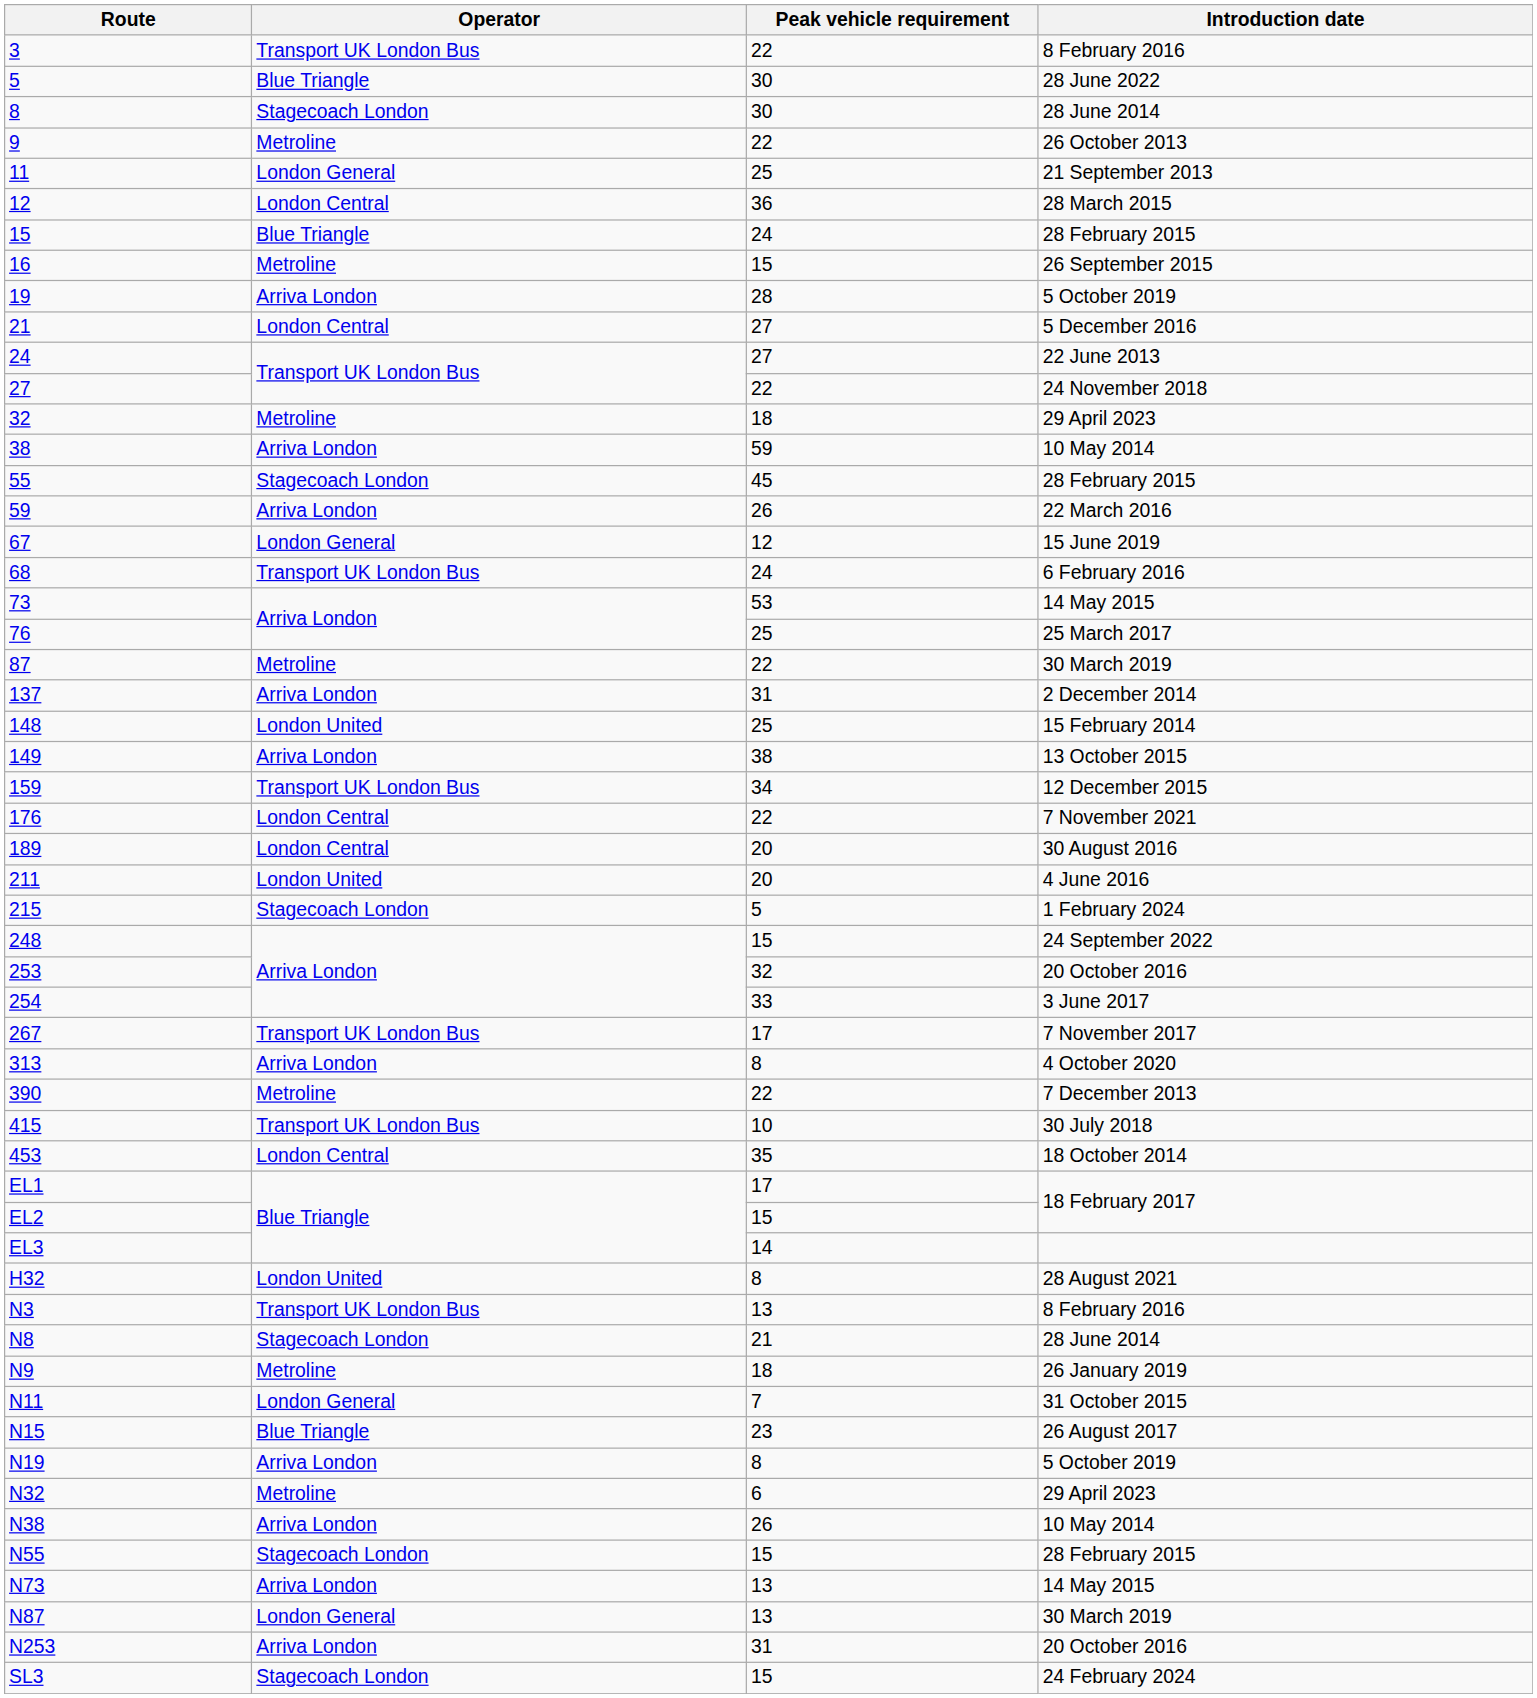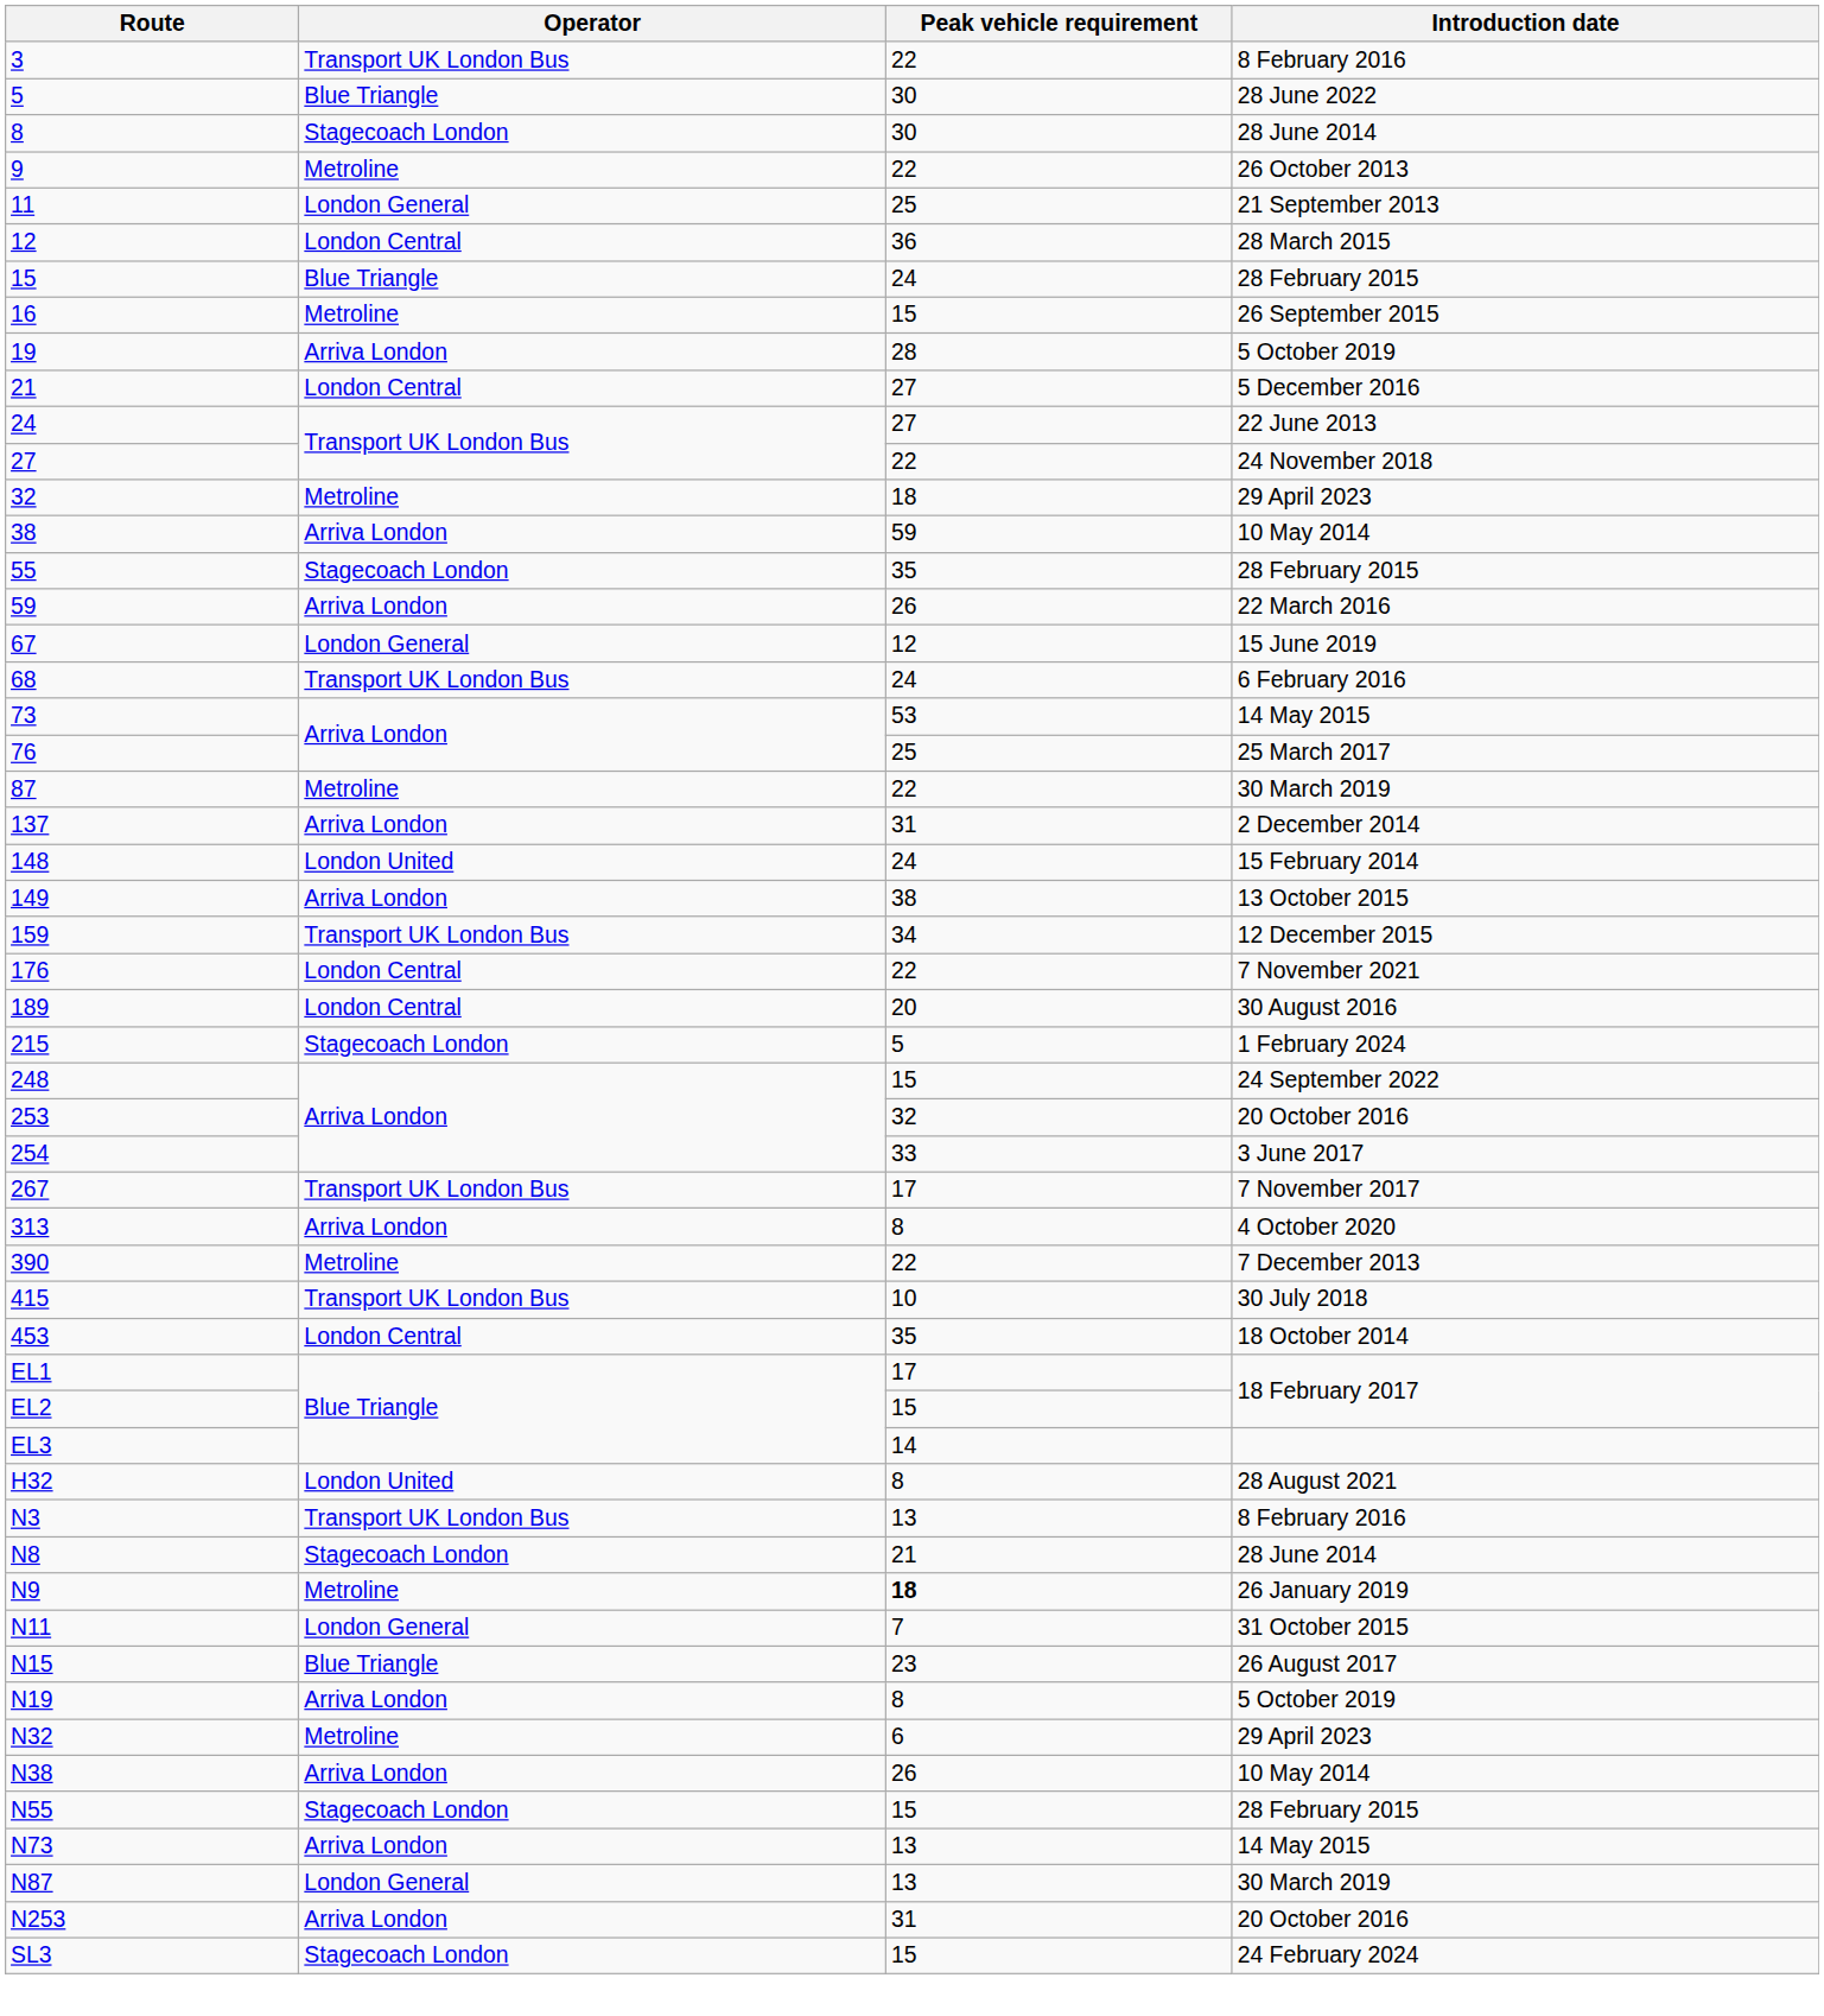 <table class="wikitable sortable sticky-header"  style="width:100%;">
 <tr>
 <th style="width:5%;" data-sort-type=number>Route</th>
 <th style="width:10%;">Operator</th>
 <th style="width:5%;">Peak vehicle requirement</th>
 <th style="width:10%;" data-sort-type=date>Introduction date</th>
 </tr>
 <tr>
 <td><a href='#'>3</a></td>
 <td><a href='#'>Transport UK London Bus</a></td>
 <td>22</td>
 <td>8 February 2016</td>
 </tr>
 <tr>
 <td><a href='#'>5</a></td>
 <td><a href='#'>Blue Triangle</a></td>
 <td>30</td>
 <td>28 June 2022</td>
 </tr>
 <tr>
 <td><a href='#'>8</a></td>
 <td><a href='#'>Stagecoach London</a></td>
 <td>30</td>
 <td>28 June 2014</td>
 </tr>
 <tr>
 <td><a href='#'>9</a></td>
 <td><a href='#'>Metroline</a></td>
 <td>22</td>
 <td>26 October 2013</td>
 </tr>
 <tr>
 <td><a href='#'>11</a></td>
 <td><a href='#'>London General</a></td>
 <td>25</td>
 <td>21 September 2013</td>
 </tr>
 <tr>
 <td><a href='#'>12</a></td>
 <td><a href='#'>London Central</a></td>
 <td>36</td>
 <td>28 March 2015</td>
 </tr>
 <tr>
 <td><a href='#'>15</a></td>
 <td><a href='#'>Blue Triangle</a></td>
 <td>24</td>
 <td>28 February 2015</td>
 </tr>
 <tr>
 <td><a href='#'>16</a></td>
 <td><a href='#'>Metroline</a></td>
 <td>15</td>
 <td>26 September 2015</td>
 </tr>
 <tr>
 <td><a href='#'>19</a></td>
 <td><a href='#'>Arriva London</a></td>
 <td>28</td>
 <td>5 October 2019</td>
 </tr>
 <tr>
 <td><a href='#'>21</a></td>
 <td><a href='#'>London Central</a></td>
 <td>27</td>
 <td>5 December 2016</td>
 </tr>
 <tr>
 <td><a href='#'>24</a></td>
 <td rowspan="2"><a href='#'>Transport UK London Bus</a></td>
 <td>27</td>
 <td>22 June 2013</td>
 </tr>
 <tr>
 <td><a href='#'>27</a></td>
 <td>22</td>
 <td>24 November 2018</td>
 </tr>
 <tr>
 <td><a href='#'>32</a></td>
 <td><a href='#'>Metroline</a></td>
 <td>18</td>
 <td>29 April 2023</td>
 </tr>
 <tr>
 <td><a href='#'>38</a></td>
 <td><a href='#'>Arriva London</a></td>
 <td>59</td>
 <td>10 May 2014</td>
 </tr>
 <tr>
 <td><a href='#'>55</a></td>
 <td><a href='#'>Stagecoach London</a></td>
-<td>45</td>
+<td>35</td>
 <td>28 February 2015</td>
 </tr>
 <tr>
 <td><a href='#'>59</a></td>
 <td><a href='#'>Arriva London</a></td>
 <td>26</td>
 <td>22 March 2016</td>
 </tr>
 <tr>
 <td><a href='#'>67</a></td>
 <td><a href='#'>London General</a></td>
 <td>12</td>
 <td>15 June 2019</td>
 </tr>
 <tr>
 <td><a href='#'>68</a></td>
 <td><a href='#'>Transport UK London Bus</a></td>
 <td>24</td>
 <td>6 February 2016</td>
 </tr>
 <tr>
 <td><a href='#'>73</a></td>
 <td rowspan="2"><a href='#'>Arriva London</a></td>
 <td>53</td>
 <td>14 May 2015</td>
 </tr>
 <tr>
 <td><a href='#'>76</a></td>
 <td>25</td>
 <td>25 March 2017</td>
 </tr>
 <tr>
 <td><a href='#'>87</a></td>
 <td><a href='#'>Metroline</a></td>
 <td>22</td>
 <td>30 March 2019</td>
 </tr>
 <tr>
 <td><a href='#'>137</a></td>
 <td><a href='#'>Arriva London</a></td>
 <td>31</td>
 <td>2 December 2014</td>
 </tr>
 <tr>
 <td><a href='#'>148</a></td>
 <td><a href='#'>London United</a></td>
-<td>25</td>
+<td>24</td>
 <td>15 February 2014</td>
 </tr>
 <tr>
 <td><a href='#'>149</a></td>
 <td><a href='#'>Arriva London</a></td>
 <td>38</td>
 <td>13 October 2015</td>
 </tr>
 <tr>
 <td><a href='#'>159</a></td>
 <td><a href='#'>Transport UK London Bus</a></td>
 <td>34</td>
 <td>12 December 2015</td>
 </tr>
 <tr>
 <td><a href='#'>176</a></td>
 <td><a href='#'>London Central</a></td>
 <td>22</td>
 <td>7 November 2021</td>
 </tr>
 <tr>
 <td><a href='#'>189</a></td>
 <td><a href='#'>London Central</a></td>
 <td>20</td>
 <td>30 August 2016</td>
-</tr>
-<tr>
-<td><a href='#'>211</a></td>
-<td><a href='#'>London United</a></td>
-<td>20</td>
-<td>4 June 2016</td>
 </tr>
 <tr>
 <td><a href='#'>215</a></td>
 <td><a href='#'>Stagecoach London</a></td>
 <td>5</td>
 <td>1 February 2024</td>
 </tr>
 <tr>
 <td><a href='#'>248</a></td>
 <td rowspan="3"><a href='#'>Arriva London</a></td>
 <td>15</td>
 <td>24 September 2022</td>
 </tr>
 <tr>
 <td><a href='#'>253</a></td>
 <td>32</td>
 <td>20 October 2016</td>
 </tr>
 <tr>
 <td><a href='#'>254</a></td>
 <td>33</td>
 <td>3 June 2017</td>
 </tr>
 <tr>
 <td><a href='#'>267</a></td>
 <td><a href='#'>Transport UK London Bus</a></td>
 <td>17</td>
 <td>7 November 2017</td>
 </tr>
 <tr>
 <td><a href='#'>313</a></td>
 <td><a href='#'>Arriva London</a></td>
 <td>8</td>
 <td>4 October 2020</td>
 </tr>
 <tr>
 <td><a href='#'>390</a></td>
 <td><a href='#'>Metroline</a></td>
 <td>22</td>
 <td>7 December 2013</td>
 </tr>
 <tr>
 <td><a href='#'>415</a></td>
 <td><a href='#'>Transport UK London Bus</a></td>
 <td>10</td>
 <td>30 July 2018</td>
 </tr>
 <tr>
 <td><a href='#'>453</a></td>
 <td><a href='#'>London Central</a></td>
 <td>35</td>
 <td>18 October 2014</td>
 </tr>
 <tr>
 <td><a href='#'>EL1</a></td>
 <td rowspan="3"><a href='#'>Blue Triangle</a></td>
 <td>17</td>
 <td rowspan="2">18 February 2017</td>
 </tr>
 <tr>
 <td><a href='#'>EL2</a></td>
 <td>15</td>
 </tr>
 <tr>
 <td><a href='#'>EL3</a></td>
 <td>14</td>
 </tr>
 <tr>
 <td><a href='#'>H32</a></td>
 <td><a href='#'>London United</a></td>
 <td>8</td>
 <td>28 August 2021</td>
 </tr>
 <tr>
 <td><a href='#'>N3</a></td>
 <td><a href='#'>Transport UK London Bus</a></td>
 <td>13</td>
 <td>8 February 2016</td>
 </tr>
 <tr>
 <td><a href='#'>N8</a></td>
 <td><a href='#'>Stagecoach London</a></td>
 <td>21</td>
 <td>28 June 2014</td>
 </tr>
 <tr>
 <td><a href='#'>N9</a></td>
 <td><a href='#'>Metroline</a></td>
-<td>18</td>
+<td><strong>18</strong></td>
 <td>26 January 2019</td>
 </tr>
 <tr>
 <td><a href='#'>N11</a></td>
 <td><a href='#'>London General</a></td>
 <td>7</td>
 <td>31 October 2015</td>
 </tr>
 <tr>
 <td><a href='#'>N15</a></td>
 <td><a href='#'>Blue Triangle</a></td>
 <td>23</td>
 <td>26 August 2017</td>
 </tr>
 <tr>
 <td><a href='#'>N19</a></td>
 <td><a href='#'>Arriva London</a></td>
 <td>8</td>
 <td>5 October 2019</td>
 </tr>
 <tr>
 <td><a href='#'>N32</a></td>
 <td><a href='#'>Metroline</a></td>
 <td>6</td>
 <td>29 April 2023</td>
 </tr>
 <tr>
 <td><a href='#'>N38</a></td>
 <td><a href='#'>Arriva London</a></td>
 <td>26</td>
 <td>10 May 2014</td>
 </tr>
 <tr>
 <td><a href='#'>N55</a></td>
 <td><a href='#'>Stagecoach London</a></td>
 <td>15</td>
 <td>28 February 2015</td>
 </tr>
 <tr>
 <td><a href='#'>N73</a></td>
 <td><a href='#'>Arriva London</a></td>
 <td>13</td>
 <td>14 May 2015 </td>
 </tr>
 <tr>
 <td><a href='#'>N87</a></td>
 <td><a href='#'>London General</a></td>
 <td>13</td>
 <td>30 March 2019</td>
 </tr>
 <tr>
 <td><a href='#'>N253</a></td>
 <td><a href='#'>Arriva London</a></td>
 <td>31</td>
 <td>20 October 2016</td>
 </tr>
 <tr>
 <td><a href='#'>SL3</a></td>
 <td><a href='#'>Stagecoach London</a></td>
 <td>15</td>
 <td>24 February 2024</td>
 </tr>
 </table>
